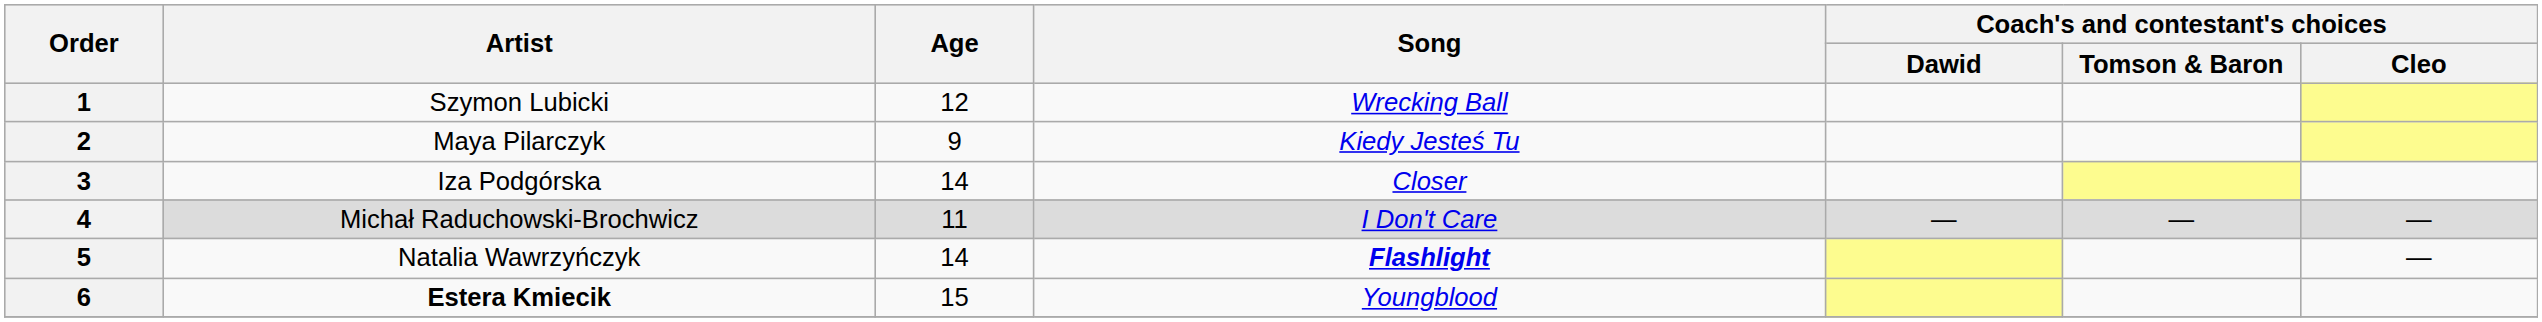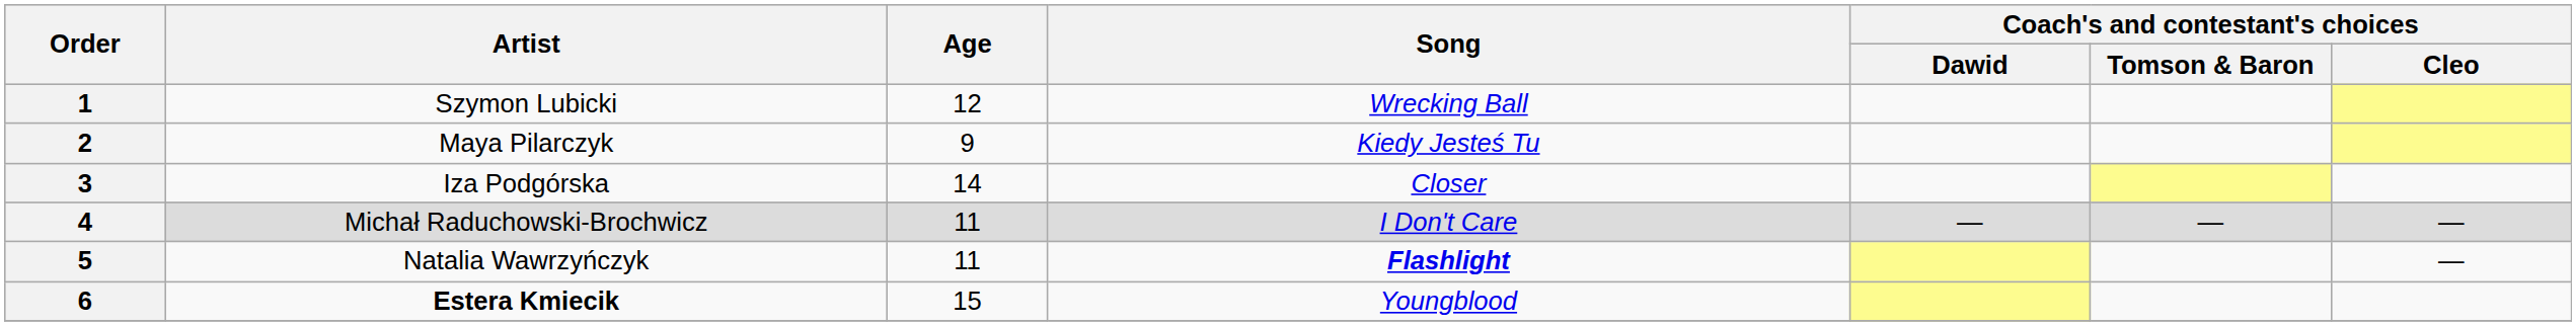 <table class="wikitable" style="text-align:center; line-height:17px; width:100%;">
 <tr>
 <th scope="col" rowspan="2" style="width:04%;">Order</th>
 <th scope="col" rowspan="2" style="width:18%;">Artist</th>
 <th scope="col" rowspan="2" style="width:04%;">Age</th>
 <th scope="col" rowspan="2" style="width:20%;">Song</th>
 <th colspan="3">Coach's and contestant's choices</th>
 </tr>
 <tr>
 <th style="width:06%;">Dawid</th>
 <th style="width:06%;">Tomson & Baron</th>
 <th style="width:06%;">Cleo</th>
 </tr>
 <tr>
 <th>1</th>
 <td>Szymon Lubicki</td>
 <td>12</td>
 <td><a href='#'><em>Wrecking Ball</em></a></td>
 <td><strong></strong></td>
 <td><strong></strong></td>
 <td style="background:#fdfc8f;"><strong></strong></td>
 </tr>
 <tr>
 <th>2</th>
 <td>Maya Pilarczyk</td>
 <td>9</td>
 <td><a href='#'><em>Kiedy Jesteś Tu</em></a></td>
 <td><strong></strong></td>
 <td><strong></strong></td>
 <td style="background:#fdfc8f;"><strong></strong></td>
 </tr>
 <tr>
 <th>3</th>
 <td>Iza Podgórska</td>
 <td>14</td>
 <td><a href='#'><em>Closer</em></a></td>
 <td><strong></strong></td>
 <td style="background:#fdfc8f;"><strong></strong></td>
 <td><strong></strong></td>
 </tr>
 <tr style="background:#DCDCDC;">
 <th>4</th>
 <td>Michał Raduchowski-Brochwicz</td>
 <td>11</td>
 <td><a href='#'><em>I Don't Care</em></a></td>
 <td>—</td>
 <td>—</td>
 <td>—</td>
 </tr>
 <tr>
 <th>5</th>
 <td>Natalia Wawrzyńczyk</td>
-<td>14</td>
+<td>11</td>
 <td><strong><a href='#'><em>Flashlight</em></a></strong></td>
 <td style="background:#fdfc8f;"><strong></strong></td>
 <td><strong></strong></td>
 <td>—</td>
 </tr>
 <tr>
 <th>6</th>
 <td><strong>Estera Kmiecik</strong></td>
 <td>15</td>
 <td><a href='#'><em>Youngblood</em></a></td>
 <td style="background:#fdfc8f;"><strong></strong></td>
 <td><strong></strong></td>
 <td><strong></strong></td>
 </tr>
 <tr>
 </tr>
 </table>
